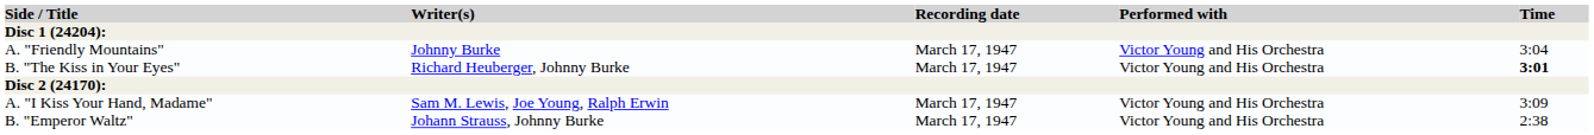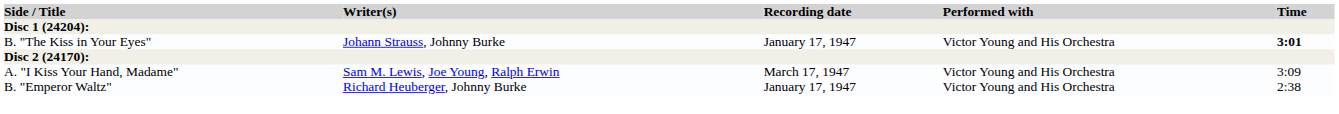 <table border="0" cellpadding="0" cellspacing="0" style="width: 100%; margin: 1em 1em 1em 0; background: #FCFDFF; border-collapse: collapse;">
 <tr bgcolor=#D3D3D4>
 <td><strong>Side / Title</strong></td>
 <td><strong>Writer(s)</strong></td>
 <td><strong>Recording date</strong></td>
 <td><strong>Performed with</strong></td>
 <td><strong>Time</strong></td>
 </tr>
 <tr bgcolor=#F2F0E6>
 <td colspan=5><strong>Disc 1 (24204):</strong></td>
 </tr>
 <tr>
-<td>A. "Friendly Mountains"</td>
-<td><a href='#'>Johnny Burke</a></td>
-<td>March 17, 1947</td>
-<td><a href='#'>Victor Young</a> and His Orchestra</td>
-<td>3:04</td>
-</tr>
-<tr>
 <td>B. "The Kiss in Your Eyes"</td>
-<td><a href='#'>Richard Heuberger</a>, Johnny Burke</td>
-<td>March 17, 1947</td>
+<td><a href='#'>Johann Strauss</a>, Johnny Burke</td>
+<td>January 17, 1947</td>
 <td>Victor Young and His Orchestra</td>
 <td><strong>3:01</strong></td>
 </tr>
 <tr bgcolor=#F2F0E6>
 <td colspan=5><strong>Disc 2 (24170):</strong></td>
 </tr>
 <tr>
 <td>A. "I Kiss Your Hand, Madame"</td>
 <td><a href='#'>Sam M. Lewis</a>, <a href='#'>Joe Young</a>, <a href='#'>Ralph Erwin</a></td>
 <td>March 17, 1947</td>
 <td>Victor Young and His Orchestra</td>
 <td>3:09</td>
 </tr>
 <tr>
 <td>B. "Emperor Waltz"</td>
-<td><a href='#'>Johann Strauss</a>, Johnny Burke</td>
-<td>March 17, 1947</td>
+<td><a href='#'>Richard Heuberger</a>, Johnny Burke</td>
+<td>January 17, 1947</td>
 <td>Victor Young and His Orchestra</td>
 <td>2:38</td>
 </tr>
 </table>
